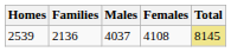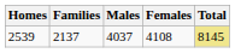 <table class="wikitable">
 <tr>
 <th>Homes</th>
 <th>Families</th>
 <th>Males</th>
 <th>Females</th>
 <th>Total</th>
 </tr>
 <tr>
 <td>2539</td>
-<td>2136</td>
+<td>2137</td>
 <td>4037</td>
 <td>4108</td>
 <td style="background: khaki;">8145</td>
 </tr>
 </table>
